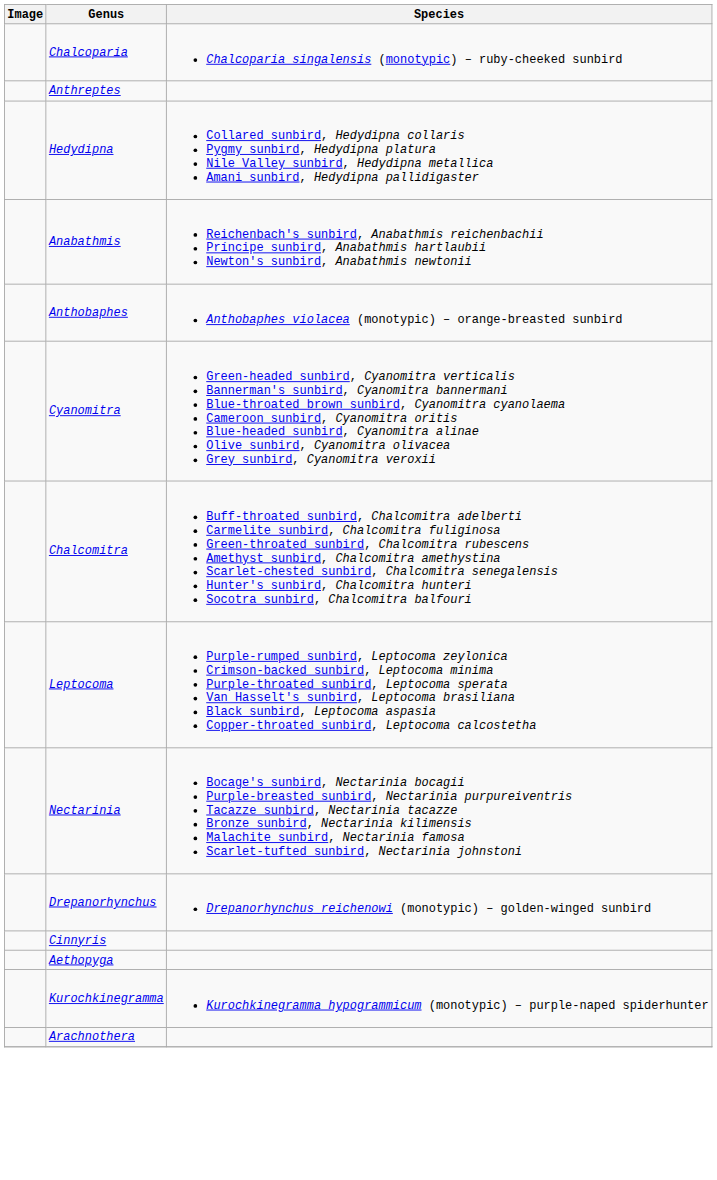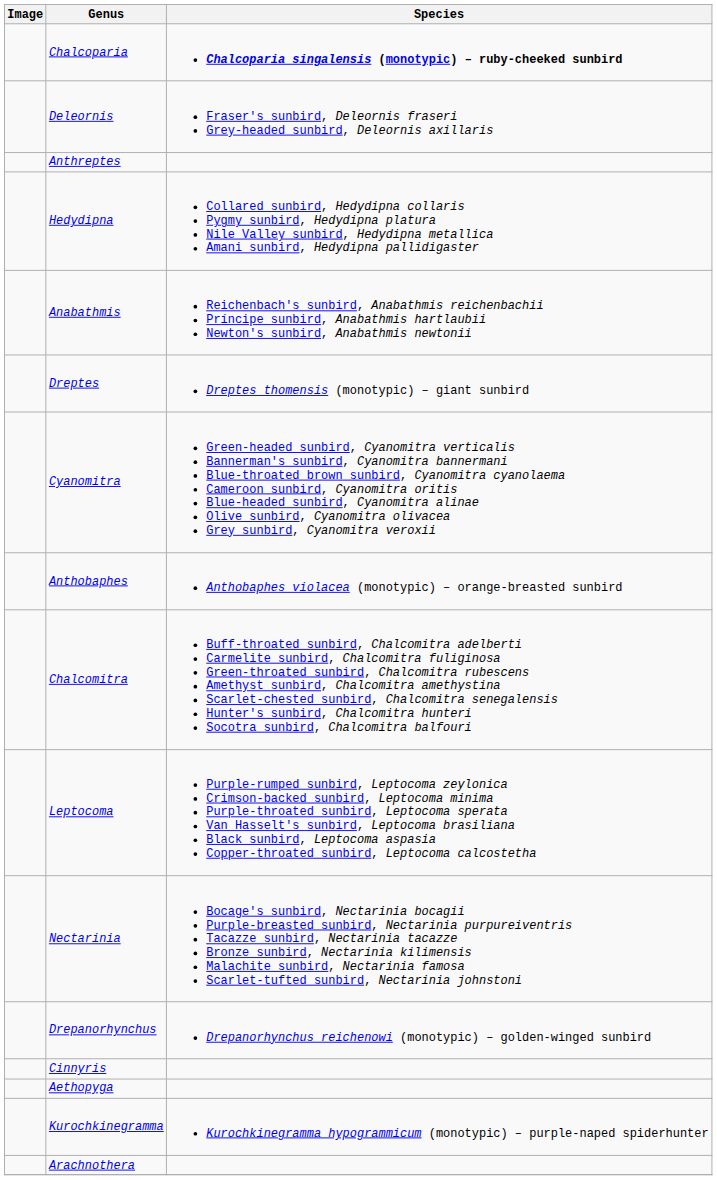 <table class="wikitable">
 <tr>
 <th>Image</th>
 <th>Genus</th>
 <th>Species</th>
 </tr>
 <tr>
 <td></td>
 <td><em><a href='#'>Chalcoparia</a></em> </td>
-<td><br><ul><li><em><a href='#'>Chalcoparia singalensis</a></em> (<a href='#'>monotypic</a>) – ruby-cheeked sunbird</li></ul></td>
+<td><strong><br><ul><li><em><a href='#'>Chalcoparia singalensis</a></em> (<a href='#'>monotypic</a>) – ruby-cheeked sunbird</li></ul></strong></td>
+</tr>
+<tr>
+<td></td>
+<td><em><a href='#'>Deleornis</a></em> </td>
+<td><br><ul><li><a href='#'>Fraser's sunbird</a>, <em>Deleornis fraseri</em></li><li><a href='#'>Grey-headed sunbird</a>, <em>Deleornis axillaris</em></li></ul></td>
 </tr>
 <tr>
 <td></td>
 <td><em><a href='#'>Anthreptes</a></em> </td>
 <td><br></td>
 </tr>
 <tr>
 <td></td>
 <td><em><a href='#'>Hedydipna</a></em> </td>
 <td><br><ul><li><a href='#'>Collared sunbird</a>, <em>Hedydipna collaris</em></li><li><a href='#'>Pygmy sunbird</a>, <em>Hedydipna platura</em></li><li><a href='#'>Nile Valley sunbird</a>, <em>Hedydipna metallica</em></li><li><a href='#'>Amani sunbird</a>, <em>Hedydipna pallidigaster</em></li></ul></td>
 </tr>
 <tr>
 <td></td>
 <td><em><a href='#'>Anabathmis</a></em> </td>
 <td><br><ul><li><a href='#'>Reichenbach's sunbird</a>, <em>Anabathmis reichenbachii</em></li><li><a href='#'>Príncipe sunbird</a>, <em>Anabathmis hartlaubii</em></li><li><a href='#'>Newton's sunbird</a>, <em>Anabathmis newtonii</em></li></ul></td>
 </tr>
 <tr>
 <td></td>
-<td><em><a href='#'>Anthobaphes</a></em> </td>
-<td><br><ul><li><em><a href='#'>Anthobaphes violacea</a></em> (monotypic) – orange-breasted sunbird</li></ul></td>
+<td><em><a href='#'>Dreptes</a></em> </td>
+<td><br><ul><li><em><a href='#'>Dreptes thomensis</a></em> (monotypic) – giant sunbird</li></ul></td>
 </tr>
 <tr>
 <td></td>
 <td><em><a href='#'>Cyanomitra</a></em> </td>
 <td><br><ul><li><a href='#'>Green-headed sunbird</a>, <em>Cyanomitra verticalis</em></li><li><a href='#'>Bannerman's sunbird</a>, <em>Cyanomitra bannermani</em></li><li><a href='#'>Blue-throated brown sunbird</a>, <em>Cyanomitra cyanolaema</em></li><li><a href='#'>Cameroon sunbird</a>, <em>Cyanomitra oritis</em></li><li><a href='#'>Blue-headed sunbird</a>, <em>Cyanomitra alinae</em></li><li><a href='#'>Olive sunbird</a>, <em>Cyanomitra olivacea</em></li><li><a href='#'>Grey sunbird</a>, <em>Cyanomitra veroxii</em></li></ul></td>
+</tr>
+<tr>
+<td></td>
+<td><em><a href='#'>Anthobaphes</a></em> </td>
+<td><br><ul><li><em><a href='#'>Anthobaphes violacea</a></em> (monotypic) – orange-breasted sunbird</li></ul></td>
 </tr>
 <tr>
 <td></td>
 <td><em><a href='#'>Chalcomitra</a></em> </td>
 <td><br><ul><li><a href='#'>Buff-throated sunbird</a>, <em>Chalcomitra adelberti</em></li><li><a href='#'>Carmelite sunbird</a>, <em>Chalcomitra fuliginosa</em></li><li><a href='#'>Green-throated sunbird</a>, <em>Chalcomitra rubescens</em></li><li><a href='#'>Amethyst sunbird</a>, <em>Chalcomitra amethystina</em></li><li><a href='#'>Scarlet-chested sunbird</a>, <em>Chalcomitra senegalensis</em></li><li><a href='#'>Hunter's sunbird</a>, <em>Chalcomitra hunteri</em></li><li><a href='#'>Socotra sunbird</a>, <em>Chalcomitra balfouri</em></li></ul></td>
 </tr>
 <tr>
 <td></td>
 <td><em><a href='#'>Leptocoma</a></em> </td>
 <td><br><ul><li><a href='#'>Purple-rumped sunbird</a>, <em>Leptocoma zeylonica</em></li><li><a href='#'>Crimson-backed sunbird</a>, <em>Leptocoma minima</em></li><li><a href='#'>Purple-throated sunbird</a>, <em>Leptocoma sperata</em></li><li><a href='#'>Van Hasselt's sunbird</a>, <em>Leptocoma brasiliana</em></li><li><a href='#'>Black sunbird</a>, <em>Leptocoma aspasia</em></li><li><a href='#'>Copper-throated sunbird</a>, <em>Leptocoma calcostetha</em></li></ul></td>
 </tr>
 <tr>
 <td></td>
 <td><em><a href='#'>Nectarinia</a></em> </td>
 <td><br><ul><li><a href='#'>Bocage's sunbird</a>, <em>Nectarinia bocagii</em></li><li><a href='#'>Purple-breasted sunbird</a>, <em>Nectarinia purpureiventris</em></li><li><a href='#'>Tacazze sunbird</a>, <em>Nectarinia tacazze</em></li><li><a href='#'>Bronze sunbird</a>, <em>Nectarinia kilimensis</em></li><li><a href='#'>Malachite sunbird</a>, <em>Nectarinia famosa</em></li><li><a href='#'>Scarlet-tufted sunbird</a>, <em>Nectarinia johnstoni</em></li></ul></td>
 </tr>
 <tr>
 <td></td>
 <td><em><a href='#'>Drepanorhynchus</a></em> </td>
 <td><br><ul><li><em><a href='#'>Drepanorhynchus reichenowi</a></em> (monotypic) – golden-winged sunbird</li></ul></td>
 </tr>
 <tr>
 <td></td>
 <td><em><a href='#'>Cinnyris</a></em> </td>
 <td><br></td>
 </tr>
 <tr>
 <td></td>
 <td><em><a href='#'>Aethopyga</a></em> </td>
 <td><br></td>
 </tr>
 <tr>
 <td></td>
 <td><em><a href='#'>Kurochkinegramma</a></em> </td>
 <td><br><ul><li><em><a href='#'>Kurochkinegramma hypogrammicum</a></em> (monotypic) – purple-naped spiderhunter</li></ul></td>
 </tr>
 <tr>
 <td></td>
 <td><em><a href='#'>Arachnothera</a></em> </td>
 <td><br></td>
 </tr>
 <tr>
 </tr>
 </table>
